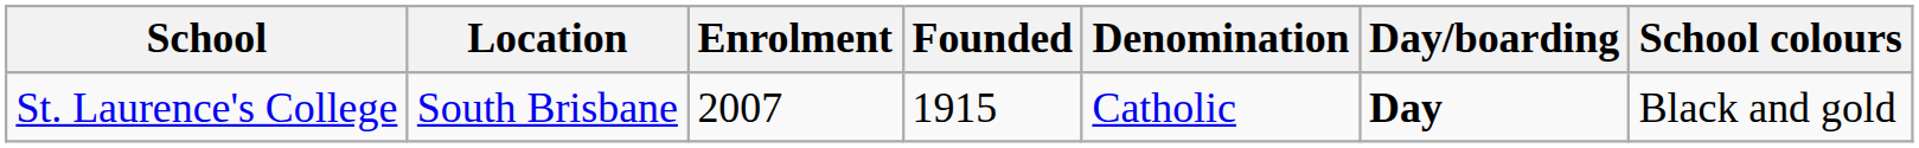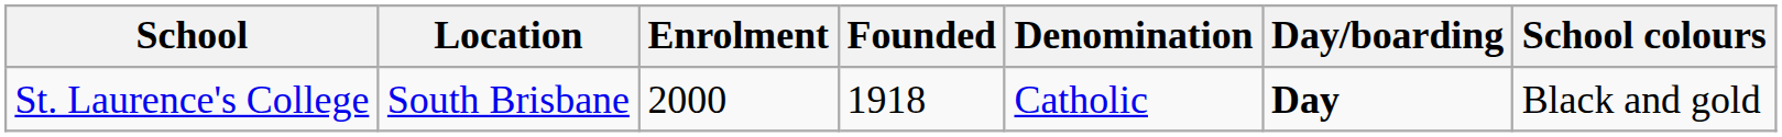 <table class="wikitable">
 <tr>
 <th>School</th>
 <th>Location</th>
 <th>Enrolment</th>
 <th>Founded</th>
 <th>Denomination</th>
 <th>Day/boarding</th>
 <th>School colours</th>
 </tr>
 <tr>
 <td><a href='#'>St. Laurence's College</a></td>
 <td><a href='#'>South Brisbane</a></td>
-<td>2007</td>
-<td>1915</td>
+<td>2000</td>
+<td>1918</td>
 <td><a href='#'>Catholic</a></td>
 <td><strong>Day</strong></td>
 <td>Black and gold</td>
 </tr>
 </table>
